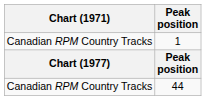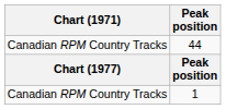 <table class="wikitable">
 <tr>
 <th align="left">Chart (1971)</th>
 <th align="center">Peak<br>position</th>
 </tr>
 <tr>
 <td align="left">Canadian <em>RPM</em> Country Tracks</td>
-<td align="center">1</td>
+<td align="center">44</td>
 </tr>
 <tr>
 <th align="left">Chart (1977)</th>
 <th align="center">Peak<br>position</th>
 </tr>
 <tr>
 <td align="left">Canadian <em>RPM</em> Country Tracks</td>
-<td align="center">44</td>
+<td align="center">1</td>
 </tr>
 </table>
